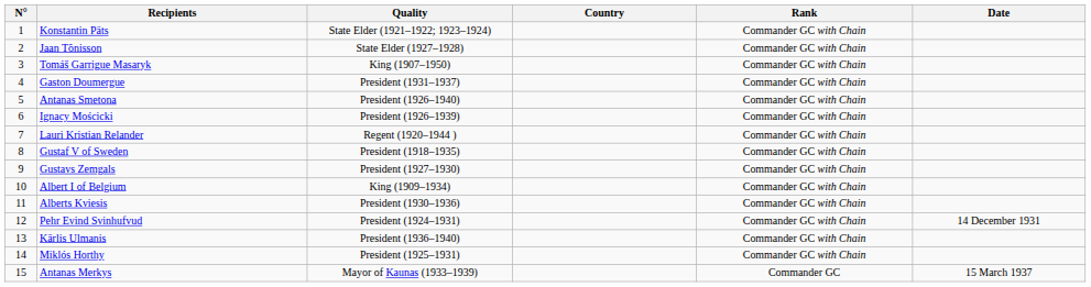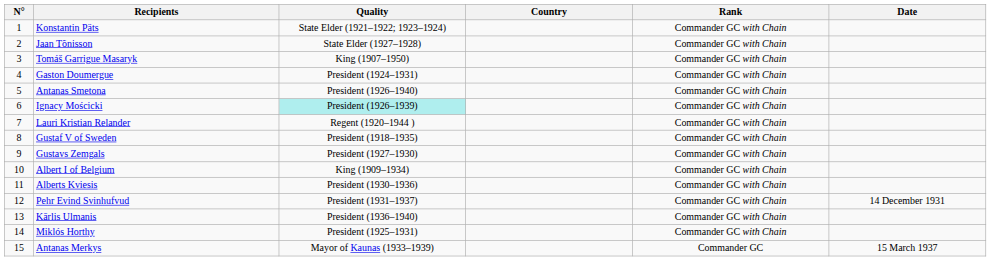 <table style="margin: auto;" class="wikitable sortable" width=100%>
 <tr>
 <th width=3%>N°</th>
 <th width=25%>Recipients</th>
 <th width=19%>Quality</th>
 <th width=17%>Country</th>
 <th ! width=20%>Rank</th>
 <th width=16%>Date</th>
 </tr>
 <tr>
 <td align=center>1</td>
 <td><a href='#'>Konstantin Päts</a></td>
 <td align=center>State Elder (1921–1922; 1923–1924)</td>
 <td align=left>  </td>
 <td align=center>Commander GC <em>with Chain</em></td>
 <td align=center></td>
 </tr>
 <tr>
 <td align=center>2</td>
 <td><a href='#'>Jaan Tõnisson</a></td>
 <td align=center>State Elder (1927–1928)</td>
 <td align=left>  </td>
 <td align=center>Commander GC <em>with Chain</em></td>
 <td align=center></td>
 </tr>
 <tr>
 <td align=center>3</td>
 <td><a href='#'>Tomáš Garrigue Masaryk</a></td>
 <td align=center>King (1907–1950)</td>
 <td align=left>  </td>
 <td align=center>Commander GC <em>with Chain</em></td>
 <td align=center></td>
 </tr>
 <tr>
 <td align=center>4</td>
 <td><a href='#'>Gaston Doumergue</a></td>
-<td align=center>President (1931–1937)</td>
+<td align=center>President (1924–1931)</td>
 <td align=left>  </td>
 <td align=center>Commander GC <em>with Chain</em></td>
 <td align=center></td>
 </tr>
 <tr>
 <td align=center>5</td>
 <td><a href='#'>Antanas Smetona</a></td>
 <td align=center>President (1926–1940)</td>
 <td align=left>  </td>
 <td align=center>Commander GC <em>with Chain</em></td>
 <td align=center></td>
 </tr>
 <tr>
 <td align=center>6</td>
 <td><a href='#'>Ignacy Mościcki</a></td>
-<td align=center>President (1926–1939)</td>
+<td align=center style="background: paleturquoise;">President (1926–1939)</td>
 <td align=left>  </td>
 <td align=center>Commander GC <em>with Chain</em></td>
 <td align=center></td>
 </tr>
 <tr>
 <td align=center>7</td>
 <td><a href='#'>Lauri Kristian Relander</a></td>
 <td align=center>Regent (1920–1944 )</td>
 <td align=left>  </td>
 <td align=center>Commander GC <em>with Chain</em></td>
 <td align=center></td>
 </tr>
 <tr>
 <td align=center>8</td>
 <td><a href='#'>Gustaf V of Sweden</a></td>
 <td align=center>President (1918–1935)</td>
 <td align=left>  </td>
 <td align=center>Commander GC <em>with Chain</em></td>
 <td align=center></td>
 </tr>
 <tr>
 <td align=center>9</td>
 <td><a href='#'>Gustavs Zemgals</a></td>
 <td align=center>President (1927–1930)</td>
 <td align=left>  </td>
 <td align=center>Commander GC <em>with Chain</em></td>
 <td align=center></td>
 </tr>
 <tr>
 <td align=center>10</td>
 <td><a href='#'>Albert I of Belgium</a></td>
 <td align=center>King (1909–1934)</td>
 <td align=left>  </td>
 <td align=center>Commander GC <em>with Chain</em></td>
 <td align=center></td>
 </tr>
 <tr>
 <td align=center>11</td>
 <td><a href='#'>Alberts Kviesis</a></td>
 <td align=center>President (1930–1936)</td>
 <td align=left>  </td>
 <td align=center>Commander GC <em>with Chain</em></td>
 <td align=center></td>
 </tr>
 <tr>
 <td align=center>12</td>
 <td><a href='#'>Pehr Evind Svinhufvud</a></td>
-<td align=center>President (1924–1931)</td>
+<td align=center>President (1931–1937)</td>
 <td align=left>  </td>
 <td align=center>Commander GC <em>with Chain</em></td>
 <td align=center>14 December 1931</td>
 </tr>
 <tr>
 <td align=center>13</td>
 <td><a href='#'>Kārlis Ulmanis</a></td>
 <td align=center>President (1936–1940)</td>
 <td align=left>  </td>
 <td align=center>Commander GC <em>with Chain</em></td>
 <td align=center></td>
 </tr>
 <tr>
 <td align=center>14</td>
 <td><a href='#'>Miklós Horthy</a></td>
 <td align=center>President (1925–1931)</td>
 <td align=left>  </td>
 <td align=center>Commander GC <em>with Chain</em></td>
 <td align=center></td>
 </tr>
 <tr>
 <td align=center>15</td>
 <td><a href='#'>Antanas Merkys</a></td>
 <td align=center>Mayor of <a href='#'>Kaunas</a> (1933–1939)</td>
 <td align=left>  </td>
 <td align=center>Commander GC</td>
 <td align=center>15 March 1937</td>
 </tr>
 </table>
